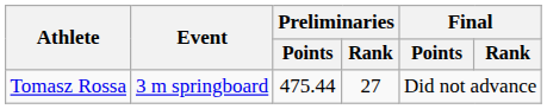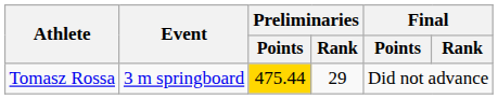 <table class="wikitable" style="font-size:90%">
 <tr>
 <th rowspan="2">Athlete</th>
 <th rowspan="2">Event</th>
 <th colspan=2>Preliminaries</th>
 <th colspan=2>Final</th>
 </tr>
 <tr style="font-size:95%">
 <th>Points</th>
 <th>Rank</th>
 <th>Points</th>
 <th>Rank</th>
 </tr>
 <tr align=center>
 <td align=left><a href='#'>Tomasz Rossa</a></td>
 <td align=left rowspan=2><a href='#'>3 m springboard</a></td>
-<td>475.44</td>
-<td>27</td>
+<td style="background: gold;">475.44</td>
+<td>29</td>
 <td colspan=2>Did not advance</td>
 </tr>
 </table>
